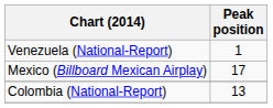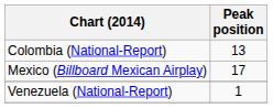 <table class="wikitable sortable">
 <tr>
 <th>Chart (2014)</th>
 <th>Peak<br>position</th>
 </tr>
 <tr>
-<td>Venezuela (<a href='#'>National-Report</a>)</td>
-<td align="center">1</td>
+<td>Colombia (<a href='#'>National-Report</a>)</td>
+<td align="center">13</td>
 </tr>
 <tr>
 <td>Mexico (<a href='#'><em>Billboard</em> Mexican Airplay</a>)</td>
 <td style="text-align:center;">17</td>
 </tr>
 <tr>
 </tr>
 <tr>
-<td>Colombia (<a href='#'>National-Report</a>)</td>
-<td align="center">13</td>
+<td>Venezuela (<a href='#'>National-Report</a>)</td>
+<td align="center">1</td>
 </tr>
 <tr>
 </tr>
 </table>
